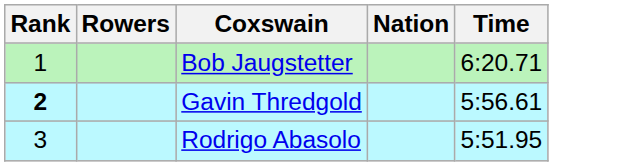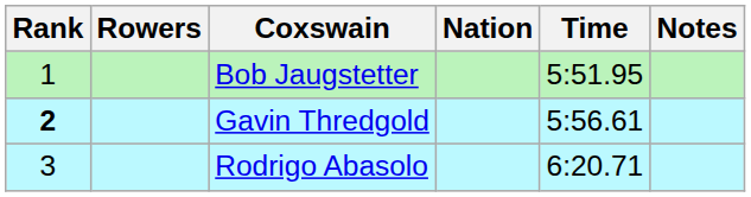 <table class="wikitable sortable" style="text-align:center">
 <tr>
 <th>Rank</th>
 <th>Rowers</th>
 <th>Coxswain</th>
 <th>Nation</th>
 <th>Time</th>
+<th>Notes</th>
 </tr>
 <tr bgcolor=bbf3bb>
 <td>1</td>
 <td></td>
 <td align=left><a href='#'>Bob Jaugstetter</a></td>
 <td align=left></td>
-<td>6:20.71</td>
+<td>5:51.95</td>
+<td></td>
 </tr>
 <tr bgcolor=bbf9ff>
 <td><strong>2</strong></td>
 <td></td>
 <td align=left><a href='#'>Gavin Thredgold</a></td>
 <td align=left></td>
 <td>5:56.61</td>
+<td></td>
 </tr>
 <tr bgcolor=bbf9ff>
 <td>3</td>
 <td></td>
 <td align=left><a href='#'>Rodrigo Abasolo</a></td>
 <td align=left></td>
-<td>5:51.95</td>
+<td>6:20.71</td>
+<td></td>
 </tr>
 </table>
